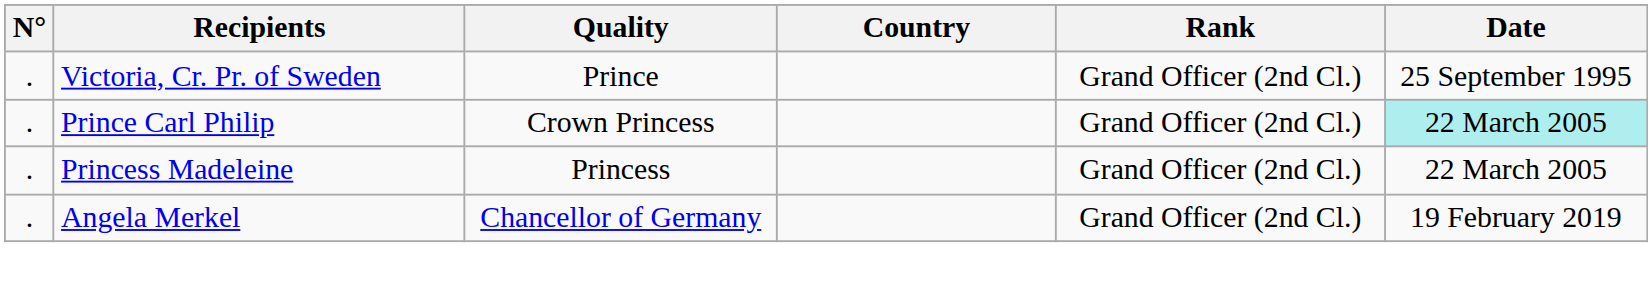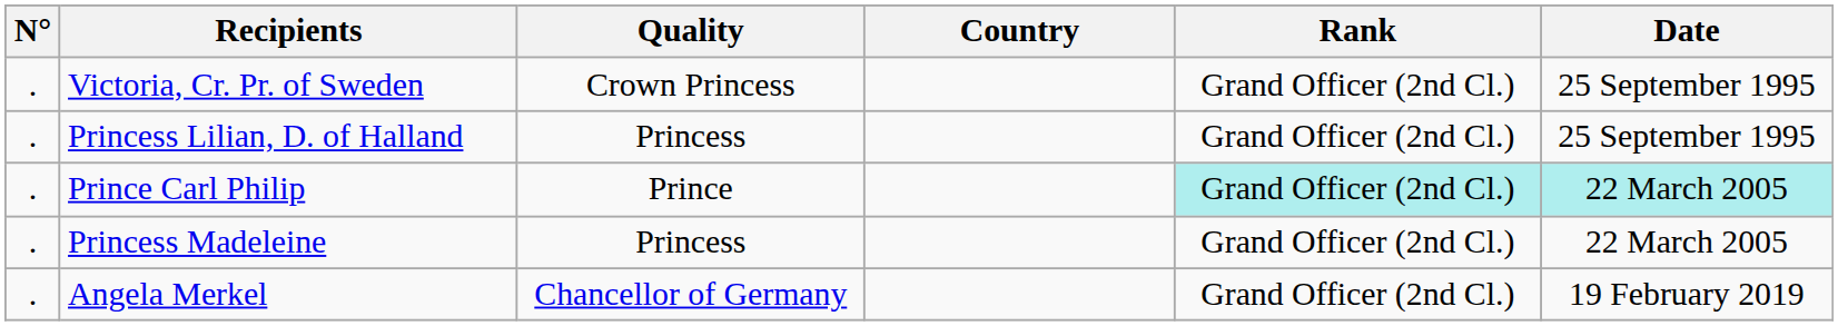 <table style="margin: auto;" class=wikitable width=100%>
 <tr>
 <th width=3%>N°</th>
 <th width=25%>Recipients</th>
 <th width=19%>Quality</th>
 <th width=17%>Country</th>
 <th ! width=20%>Rank</th>
 <th width=16%>Date</th>
 </tr>
 <tr>
 <td align=center>.</td>
 <td><a href='#'>Victoria, Cr. Pr. of Sweden</a></td>
-<td align=center>Prince</td>
+<td align=center>Crown Princess</td>
+<td align=left>  </td>
+<td align=center>Grand Officer (2nd Cl.)</td>
+<td align=center>25 September 1995</td>
+</tr>
+<tr>
+<td align=center>.</td>
+<td><a href='#'>Princess Lilian, D. of Halland</a></td>
+<td align=center>Princess</td>
 <td align=left>  </td>
 <td align=center>Grand Officer (2nd Cl.)</td>
 <td align=center>25 September 1995</td>
 </tr>
 <tr>
 <td align=center>.</td>
 <td><a href='#'>Prince Carl Philip</a></td>
-<td align=center>Crown Princess</td>
+<td align=center>Prince</td>
 <td align=left>  </td>
-<td align=center>Grand Officer (2nd Cl.)</td>
+<td align=center style="background: paleturquoise;">Grand Officer (2nd Cl.)</td>
 <td align=center style="background: paleturquoise;">22 March 2005</td>
 </tr>
 <tr>
 <td align=center>.</td>
 <td><a href='#'>Princess Madeleine</a></td>
 <td align=center>Princess</td>
 <td align=left>  </td>
 <td align=center>Grand Officer (2nd Cl.)</td>
 <td align=center>22 March 2005</td>
 </tr>
 <tr>
 <td align=center>.</td>
 <td><a href='#'>Angela Merkel</a></td>
 <td align=center><a href='#'>Chancellor of Germany</a></td>
 <td align=left>  </td>
 <td align=center>Grand Officer (2nd Cl.)</td>
 <td align=center>19 February 2019</td>
 </tr>
 </table>
